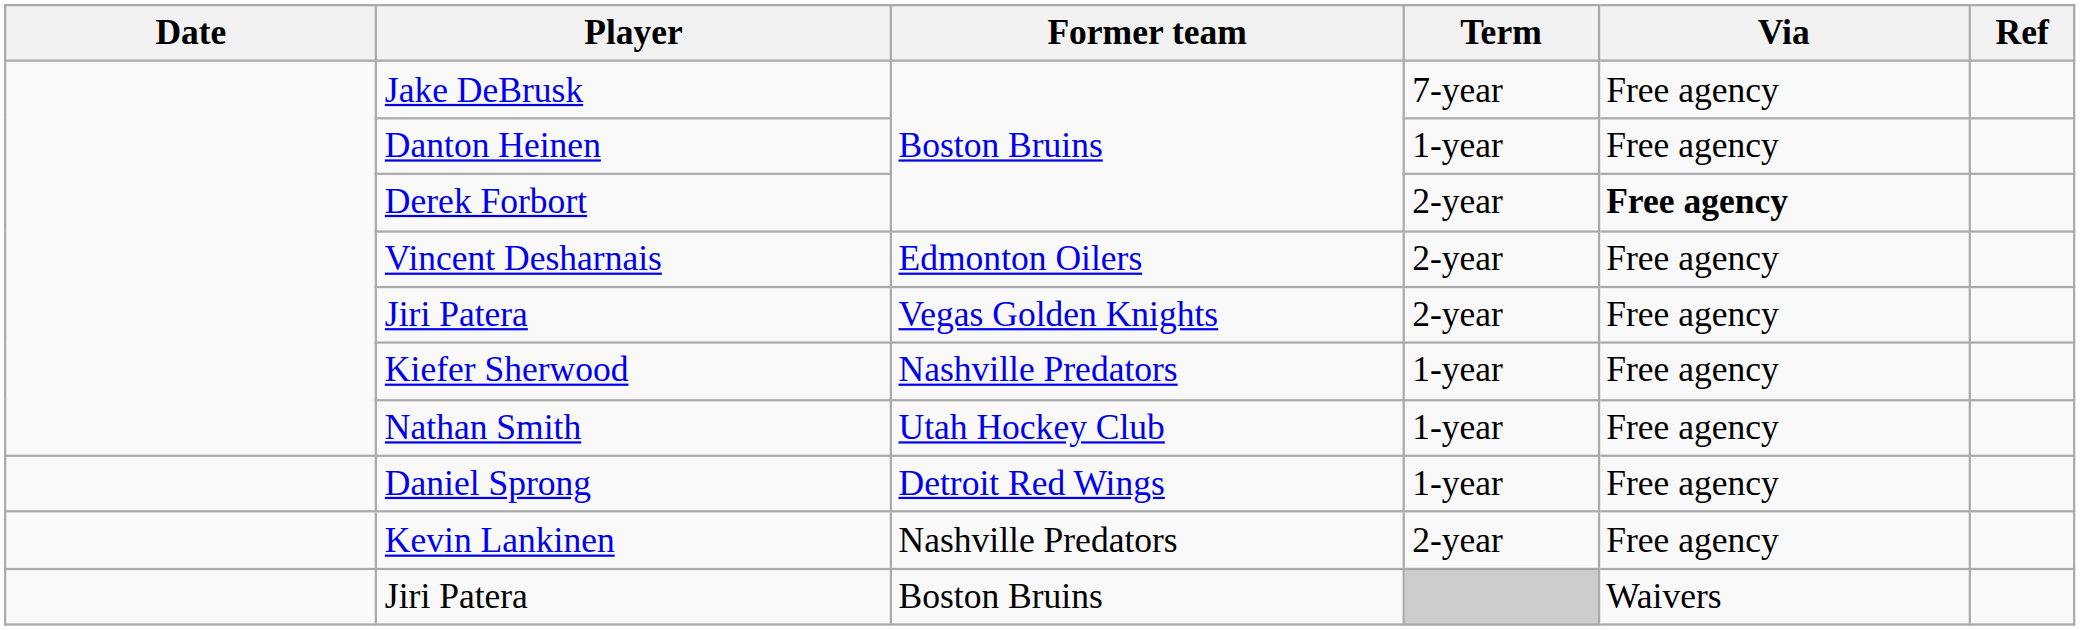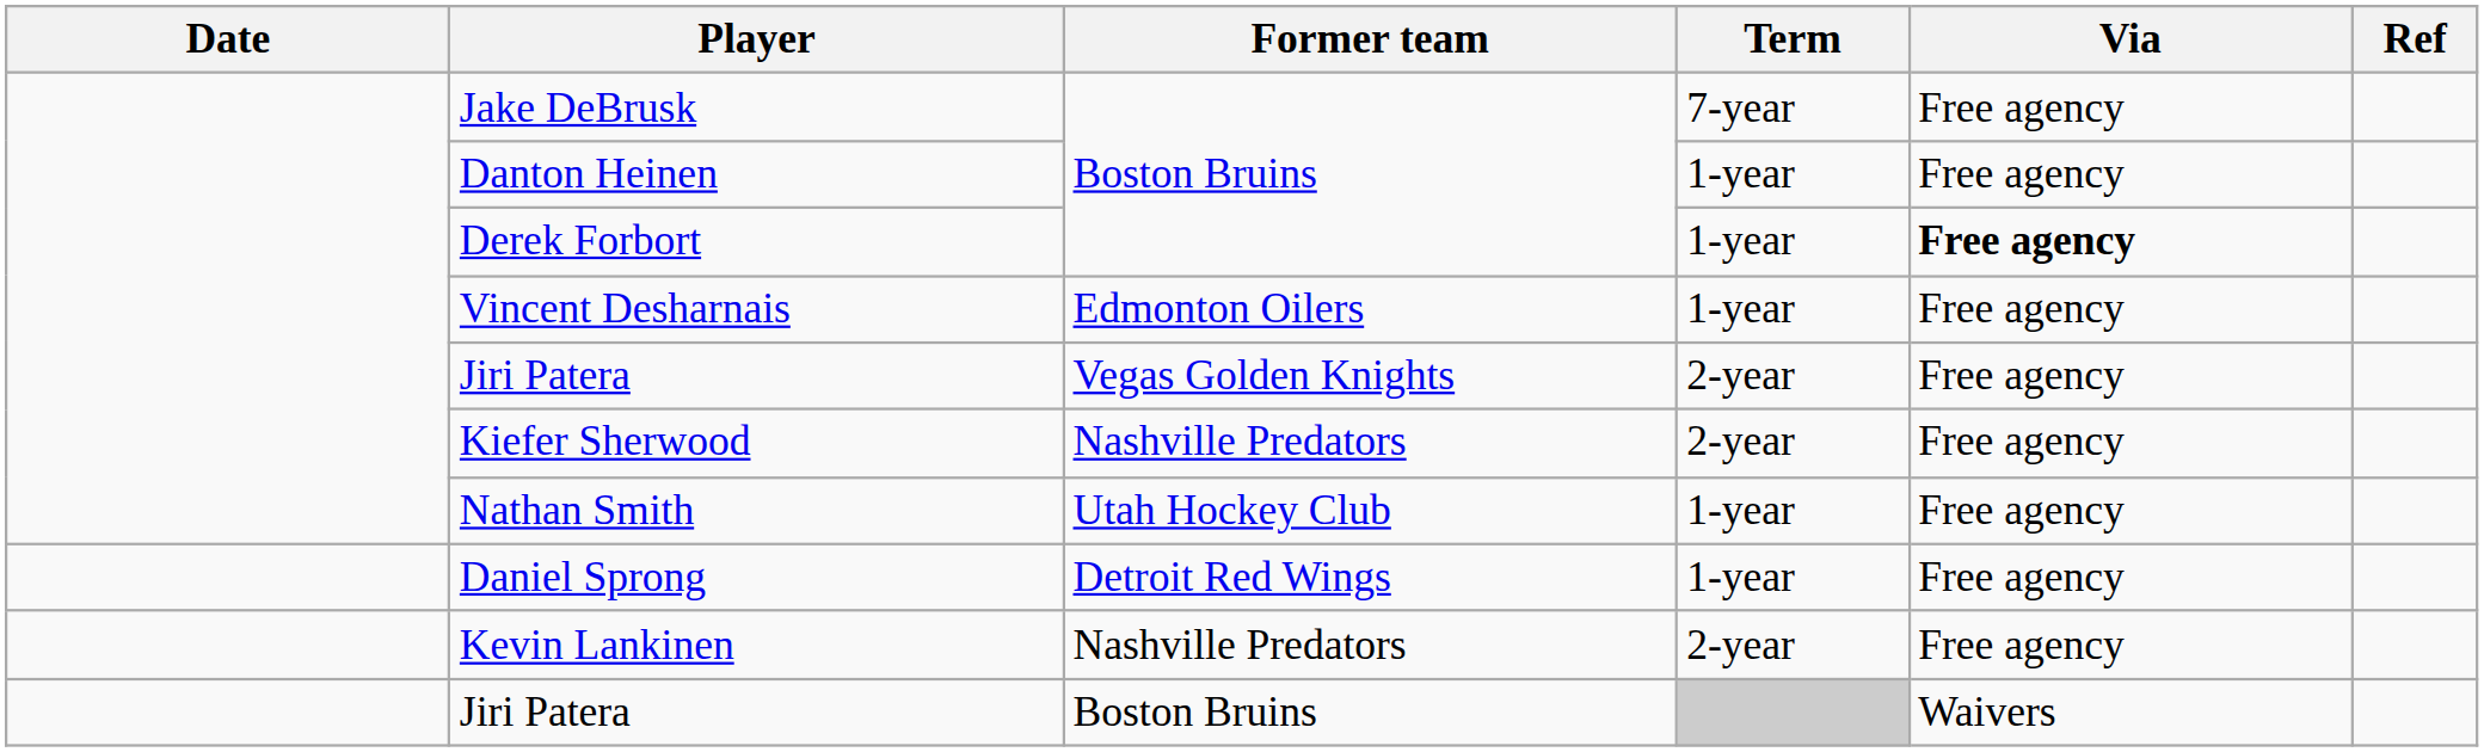 <table class="wikitable">
 <tr style="background:#ddd; text-align:center;">
 <th style="width: 10em;">Date</th>
 <th style="width: 14em;">Player</th>
 <th style="width: 14em;">Former team</th>
 <th style="width: 5em;">Term</th>
 <th style="width: 10em;">Via</th>
 <th style="width: 2.5em;">Ref</th>
 </tr>
 <tr>
 <td rowspan=7></td>
 <td><a href='#'>Jake DeBrusk</a></td>
 <td rowspan=3><a href='#'>Boston Bruins</a></td>
 <td>7-year</td>
 <td>Free agency</td>
 <td></td>
 </tr>
 <tr>
 <td><a href='#'>Danton Heinen</a></td>
 <td>1-year</td>
 <td>Free agency</td>
 <td></td>
 </tr>
 <tr>
 <td><a href='#'>Derek Forbort</a></td>
-<td>2-year</td>
+<td>1-year</td>
 <td><strong>Free agency</strong></td>
 <td></td>
 </tr>
 <tr>
 <td><a href='#'>Vincent Desharnais</a></td>
 <td><a href='#'>Edmonton Oilers</a></td>
-<td>2-year</td>
+<td>1-year</td>
 <td>Free agency</td>
 <td></td>
 </tr>
 <tr>
 <td><a href='#'>Jiri Patera</a></td>
 <td><a href='#'>Vegas Golden Knights</a></td>
 <td>2-year</td>
 <td>Free agency</td>
 <td></td>
 </tr>
 <tr>
 <td><a href='#'>Kiefer Sherwood</a></td>
 <td><a href='#'>Nashville Predators</a></td>
-<td>1-year</td>
+<td>2-year</td>
 <td>Free agency</td>
 <td></td>
 </tr>
 <tr>
 <td><a href='#'>Nathan Smith</a></td>
 <td><a href='#'>Utah Hockey Club</a></td>
 <td>1-year</td>
 <td>Free agency</td>
 <td></td>
 </tr>
 <tr>
 <td></td>
 <td><a href='#'>Daniel Sprong</a></td>
 <td><a href='#'>Detroit Red Wings</a></td>
 <td>1-year</td>
 <td>Free agency</td>
 <td></td>
 </tr>
 <tr>
 <td></td>
 <td><a href='#'>Kevin Lankinen</a></td>
 <td>Nashville Predators</td>
 <td>2-year</td>
 <td>Free agency</td>
 <td></td>
 </tr>
 <tr>
 <td></td>
 <td>Jiri Patera</td>
 <td>Boston Bruins</td>
 <td style="background:#ccc;"></td>
 <td>Waivers</td>
 <td></td>
 </tr>
 </table>
